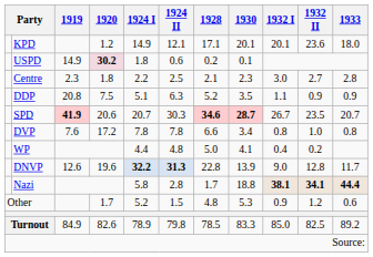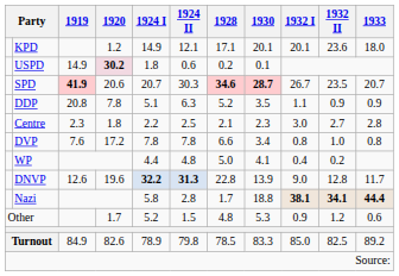 <table class=wikitable style="font-size:90%; text-align:center">
 <tr>
 <th style="width:60px" colspan=2>Party</th>
 <th style="width:40px"><a href='#'>1919</a></th>
 <th style="width:40px"><a href='#'>1920</a></th>
 <th style="width:40px"><a href='#'>1924 I</a></th>
 <th style="width:40px"><a href='#'>1924 II</a></th>
 <th style="width:40px"><a href='#'>1928</a></th>
 <th style="width:40px"><a href='#'>1930</a></th>
 <th style="width:40px"><a href='#'>1932 I</a></th>
 <th style="width:40px"><a href='#'>1932 II</a></th>
 <th style="width:40px"><a href='#'>1933</a></th>
 </tr>
 <tr>
 <td bgcolor=></td>
 <td align=left><a href='#'>KPD</a></td>
 <td></td>
 <td>1.2</td>
 <td>14.9</td>
 <td>12.1</td>
 <td>17.1</td>
 <td>20.1</td>
 <td>20.1</td>
 <td>23.6</td>
 <td>18.0</td>
 </tr>
 <tr>
 <td bgcolor=></td>
 <td align=left><a href='#'>USPD</a></td>
 <td>14.9</td>
 <td bgcolor=#F2D9E2><strong>30.2</strong></td>
 <td>1.8</td>
 <td>0.6</td>
 <td>0.2</td>
 <td>0.1</td>
 </tr>
 <tr>
 <td bgcolor=></td>
+<td align=left><a href='#'>SPD</a></td>
+<td bgcolor=#FFCCCF><strong>41.9</strong></td>
+<td>20.6</td>
+<td>20.7</td>
+<td>30.3</td>
+<td bgcolor=#FFCCCF><strong>34.6</strong></td>
+<td bgcolor=#FFCCCF><strong>28.7</strong></td>
+<td>26.7</td>
+<td>23.5</td>
+<td>20.7</td>
+</tr>
+<tr>
+<td bgcolor=></td>
+<td align=left><a href='#'>DDP</a></td>
+<td>20.8</td>
+<td>7.8</td>
+<td>5.1</td>
+<td>6.3</td>
+<td>5.2</td>
+<td>3.5</td>
+<td>1.1</td>
+<td>0.9</td>
+<td>0.9</td>
+</tr>
+<tr>
+<td bgcolor=></td>
 <td align=left><a href='#'>Centre</a></td>
 <td>2.3</td>
 <td>1.8</td>
 <td>2.2</td>
 <td>2.5</td>
 <td>2.1</td>
 <td>2.3</td>
 <td>3.0</td>
 <td>2.7</td>
 <td>2.8</td>
-</tr>
-<tr>
-<td bgcolor=></td>
-<td align=left><a href='#'>DDP</a></td>
-<td>20.8</td>
-<td>7.5</td>
-<td>5.1</td>
-<td>6.3</td>
-<td>5.2</td>
-<td>3.5</td>
-<td>1.1</td>
-<td>0.9</td>
-<td>0.9</td>
-</tr>
-<tr>
-<td bgcolor=></td>
-<td align=left><a href='#'>SPD</a></td>
-<td bgcolor=#FFCCCF><strong>41.9</strong></td>
-<td>20.6</td>
-<td>20.7</td>
-<td>30.3</td>
-<td bgcolor=#FFCCCF><strong>34.6</strong></td>
-<td bgcolor=#FFCCCF><strong>28.7</strong></td>
-<td>26.7</td>
-<td>23.5</td>
-<td>20.7</td>
 </tr>
 <tr>
 <td bgcolor=></td>
 <td align=left><a href='#'>DVP</a></td>
 <td>7.6</td>
 <td>17.2</td>
 <td>7.8</td>
 <td>7.8</td>
 <td>6.6</td>
 <td>3.4</td>
 <td>0.8</td>
 <td>1.0</td>
 <td>0.8</td>
 </tr>
 <tr>
 <td bgcolor=></td>
 <td align=left><a href='#'>WP</a></td>
 <td colspan=2></td>
 <td>4.4</td>
 <td>4.8</td>
 <td>5.0</td>
 <td>4.1</td>
 <td>0.4</td>
 <td>0.2</td>
 </tr>
 <tr>
 <td bgcolor=></td>
 <td align=left><a href='#'>DNVP</a></td>
 <td>12.6</td>
 <td>19.6</td>
 <td bgcolor=#D8E4F3><strong>32.2</strong></td>
 <td bgcolor=#D8E4F3><strong>31.3</strong></td>
 <td>22.8</td>
 <td>13.9</td>
 <td>9.0</td>
 <td>12.8</td>
 <td>11.7</td>
 </tr>
 <tr>
 <td bgcolor=></td>
 <td align=left><a href='#'>Nazi</a></td>
 <td colspan=2></td>
 <td>5.8</td>
 <td>2.8</td>
 <td>1.7</td>
 <td>18.8</td>
 <td bgcolor=#F0E6DB><strong>38.1</strong></td>
 <td bgcolor=#F0E6DB><strong>34.1</strong></td>
 <td bgcolor=#F0E6DB><strong>44.4</strong></td>
 </tr>
 <tr>
 <td colspan=2 align=left>Other</td>
 <td></td>
 <td>1.7</td>
 <td>5.2</td>
 <td>1.5</td>
 <td>4.8</td>
 <td>5.3</td>
 <td>0.9</td>
 <td>1.2</td>
 <td>0.6</td>
 </tr>
 <tr>
 <th colspan=11></th>
 </tr>
 <tr>
 <th colspan=2 align=left>Turnout</th>
 <td>84.9</td>
 <td>82.6</td>
 <td>78.9</td>
 <td>79.8</td>
 <td>78.5</td>
 <td>83.3</td>
 <td>85.0</td>
 <td>82.5</td>
 <td>89.2</td>
 </tr>
 <tr>
 <td colspan=11 align=right>Source: </td>
 </tr>
 </table>
